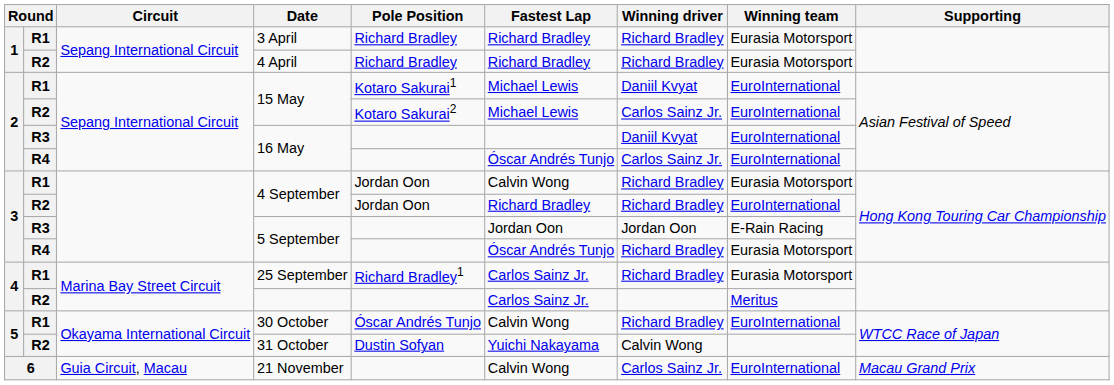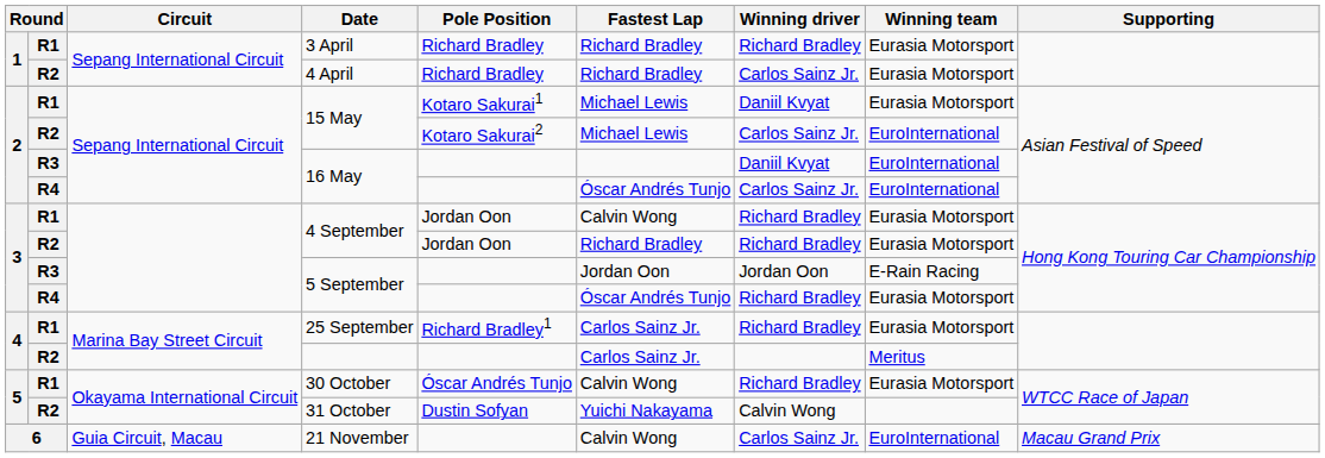 <table class="wikitable" style="font-size: 85%;">
 <tr>
 <th colspan=2>Round</th>
 <th>Circuit</th>
 <th>Date</th>
 <th>Pole Position</th>
 <th>Fastest Lap</th>
 <th>Winning driver</th>
 <th>Winning team</th>
 <th>Supporting</th>
 </tr>
 <tr>
 <th rowspan=2>1</th>
 <th>R1</th>
 <td rowspan=2> <a href='#'>Sepang International Circuit</a></td>
 <td>3 April</td>
 <td> <a href='#'>Richard Bradley</a></td>
 <td> <a href='#'>Richard Bradley</a></td>
 <td> <a href='#'>Richard Bradley</a></td>
 <td> Eurasia Motorsport</td>
 <td rowspan=2></td>
 </tr>
 <tr>
 <th>R2</th>
 <td>4 April</td>
 <td> <a href='#'>Richard Bradley</a></td>
 <td> <a href='#'>Richard Bradley</a></td>
-<td> <a href='#'>Richard Bradley</a></td>
+<td> <a href='#'>Carlos Sainz Jr.</a></td>
 <td> Eurasia Motorsport</td>
 </tr>
 <tr>
 <th rowspan=4>2</th>
 <th>R1</th>
 <td rowspan=4> <a href='#'>Sepang International Circuit</a></td>
 <td rowspan=2>15 May</td>
 <td> <a href='#'>Kotaro Sakurai</a><sup>1</sup></td>
 <td> <a href='#'>Michael Lewis</a></td>
 <td> <a href='#'>Daniil Kvyat</a></td>
-<td> <a href='#'>EuroInternational</a></td>
+<td> Eurasia Motorsport</td>
 <td rowspan=4><em>Asian Festival of Speed</em></td>
 </tr>
 <tr>
 <th>R2</th>
 <td> <a href='#'>Kotaro Sakurai</a><sup>2</sup></td>
 <td> <a href='#'>Michael Lewis</a></td>
 <td> <a href='#'>Carlos Sainz Jr.</a></td>
 <td> <a href='#'>EuroInternational</a></td>
 </tr>
 <tr>
 <th>R3</th>
 <td rowspan=2>16 May</td>
 <td></td>
 <td></td>
 <td> <a href='#'>Daniil Kvyat</a></td>
 <td> <a href='#'>EuroInternational</a></td>
 </tr>
 <tr>
 <th>R4</th>
 <td></td>
 <td> <a href='#'>Óscar Andrés Tunjo</a></td>
 <td> <a href='#'>Carlos Sainz Jr.</a></td>
 <td> <a href='#'>EuroInternational</a></td>
 </tr>
 <tr>
 <th rowspan=4>3</th>
 <th>R1</th>
 <td rowspan=4></td>
 <td rowspan=2>4 September</td>
 <td> Jordan Oon</td>
 <td> Calvin Wong</td>
 <td> <a href='#'>Richard Bradley</a></td>
 <td> Eurasia Motorsport</td>
 <td rowspan=4 nowrap><em><a href='#'>Hong Kong Touring Car Championship</a></em></td>
 </tr>
 <tr>
 <th>R2</th>
 <td> Jordan Oon</td>
 <td> <a href='#'>Richard Bradley</a></td>
 <td> <a href='#'>Richard Bradley</a></td>
-<td> <a href='#'>EuroInternational</a></td>
+<td> Eurasia Motorsport</td>
 </tr>
 <tr>
 <th>R3</th>
 <td rowspan=2>5 September</td>
 <td></td>
 <td> Jordan Oon</td>
 <td> Jordan Oon</td>
 <td> E-Rain Racing</td>
 </tr>
 <tr>
 <th>R4</th>
 <td></td>
 <td> <a href='#'>Óscar Andrés Tunjo</a></td>
 <td> <a href='#'>Richard Bradley</a></td>
 <td> Eurasia Motorsport</td>
 </tr>
 <tr>
 <th rowspan=2>4</th>
 <th>R1</th>
 <td rowspan=2> <a href='#'>Marina Bay Street Circuit</a></td>
 <td>25 September</td>
 <td> <a href='#'>Richard Bradley</a><sup>1</sup></td>
 <td> <a href='#'>Carlos Sainz Jr.</a></td>
 <td> <a href='#'>Richard Bradley</a></td>
 <td> Eurasia Motorsport</td>
 <td rowspan=2><em></em></td>
 </tr>
 <tr>
 <th>R2</th>
 <td></td>
 <td></td>
 <td> <a href='#'>Carlos Sainz Jr.</a></td>
 <td></td>
 <td> <a href='#'>Meritus</a></td>
 </tr>
 <tr>
 <th rowspan=2>5</th>
 <th>R1</th>
 <td rowspan=2> <a href='#'>Okayama International Circuit</a></td>
 <td>30 October</td>
 <td> <a href='#'>Óscar Andrés Tunjo</a></td>
 <td> Calvin Wong</td>
 <td> <a href='#'>Richard Bradley</a></td>
-<td> <a href='#'>EuroInternational</a></td>
+<td> Eurasia Motorsport</td>
 <td rowspan=2><em><a href='#'>WTCC Race of Japan</a></em></td>
 </tr>
 <tr>
 <th>R2</th>
 <td>31 October</td>
 <td> <a href='#'>Dustin Sofyan</a></td>
 <td> <a href='#'>Yuichi Nakayama</a></td>
 <td> Calvin Wong</td>
 <td></td>
 </tr>
 <tr>
 <th colspan=2>6</th>
 <td> <a href='#'>Guia Circuit</a>, <a href='#'>Macau</a></td>
 <td>21 November</td>
 <td></td>
 <td> Calvin Wong</td>
 <td> <a href='#'>Carlos Sainz Jr.</a></td>
 <td> <a href='#'>EuroInternational</a></td>
 <td><em><a href='#'>Macau Grand Prix</a></em></td>
 </tr>
 </table>
